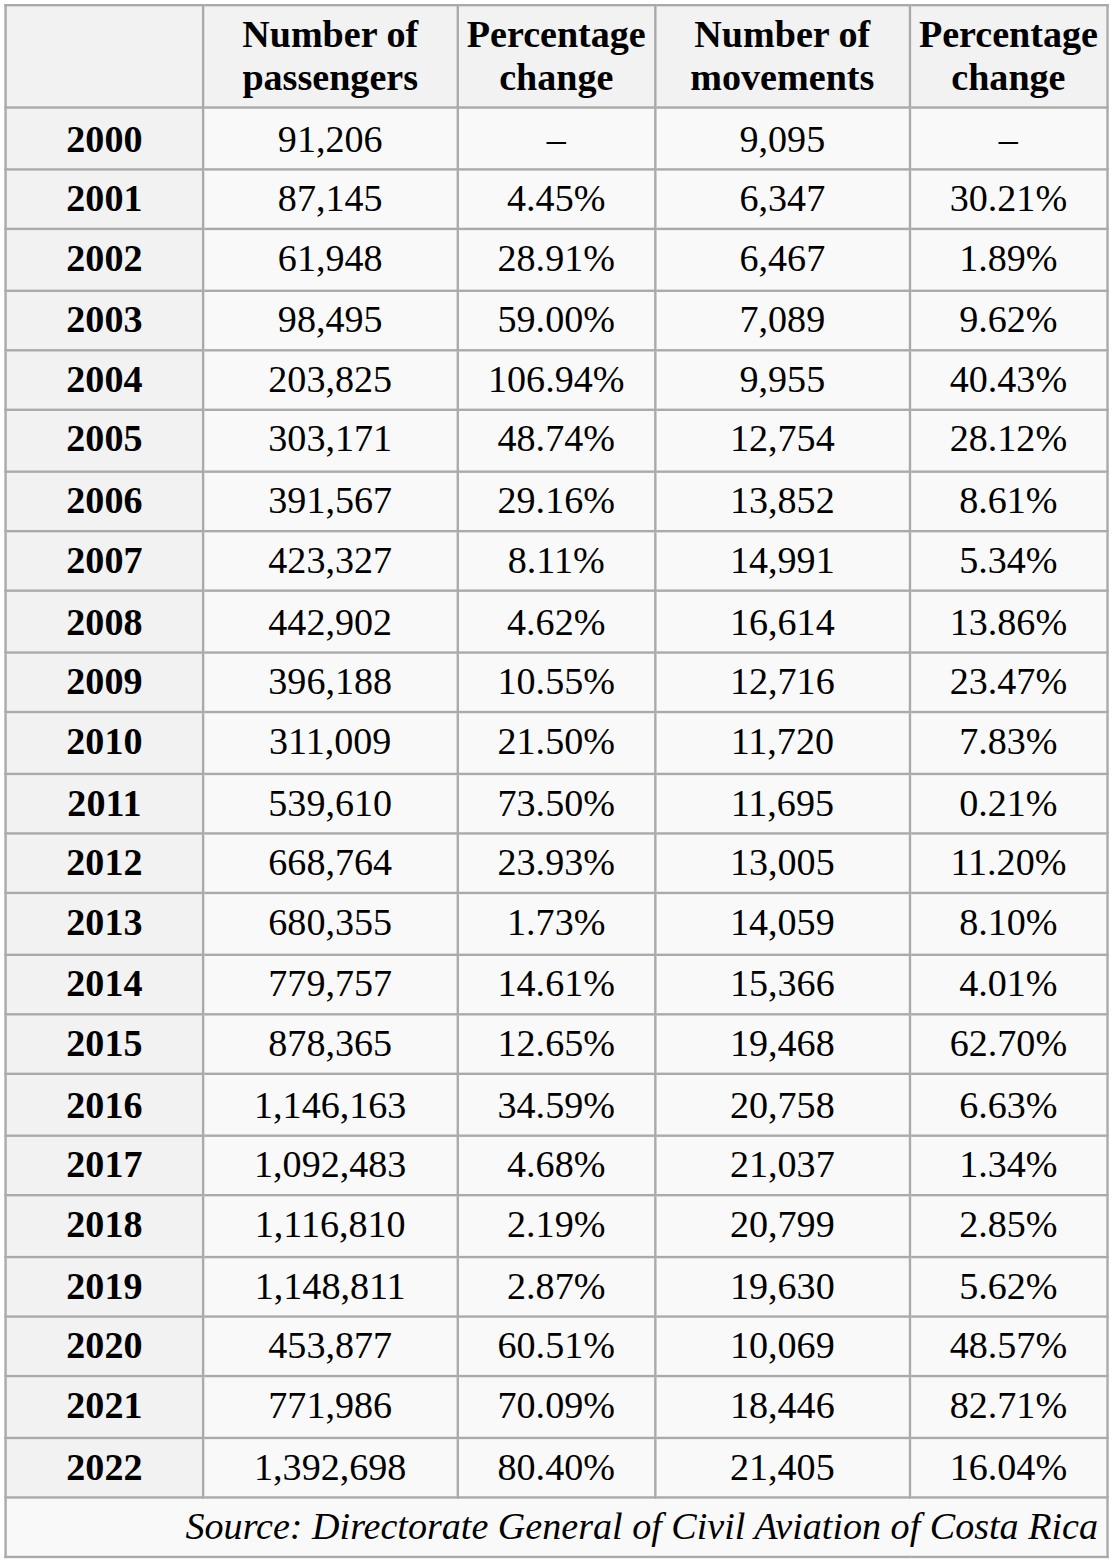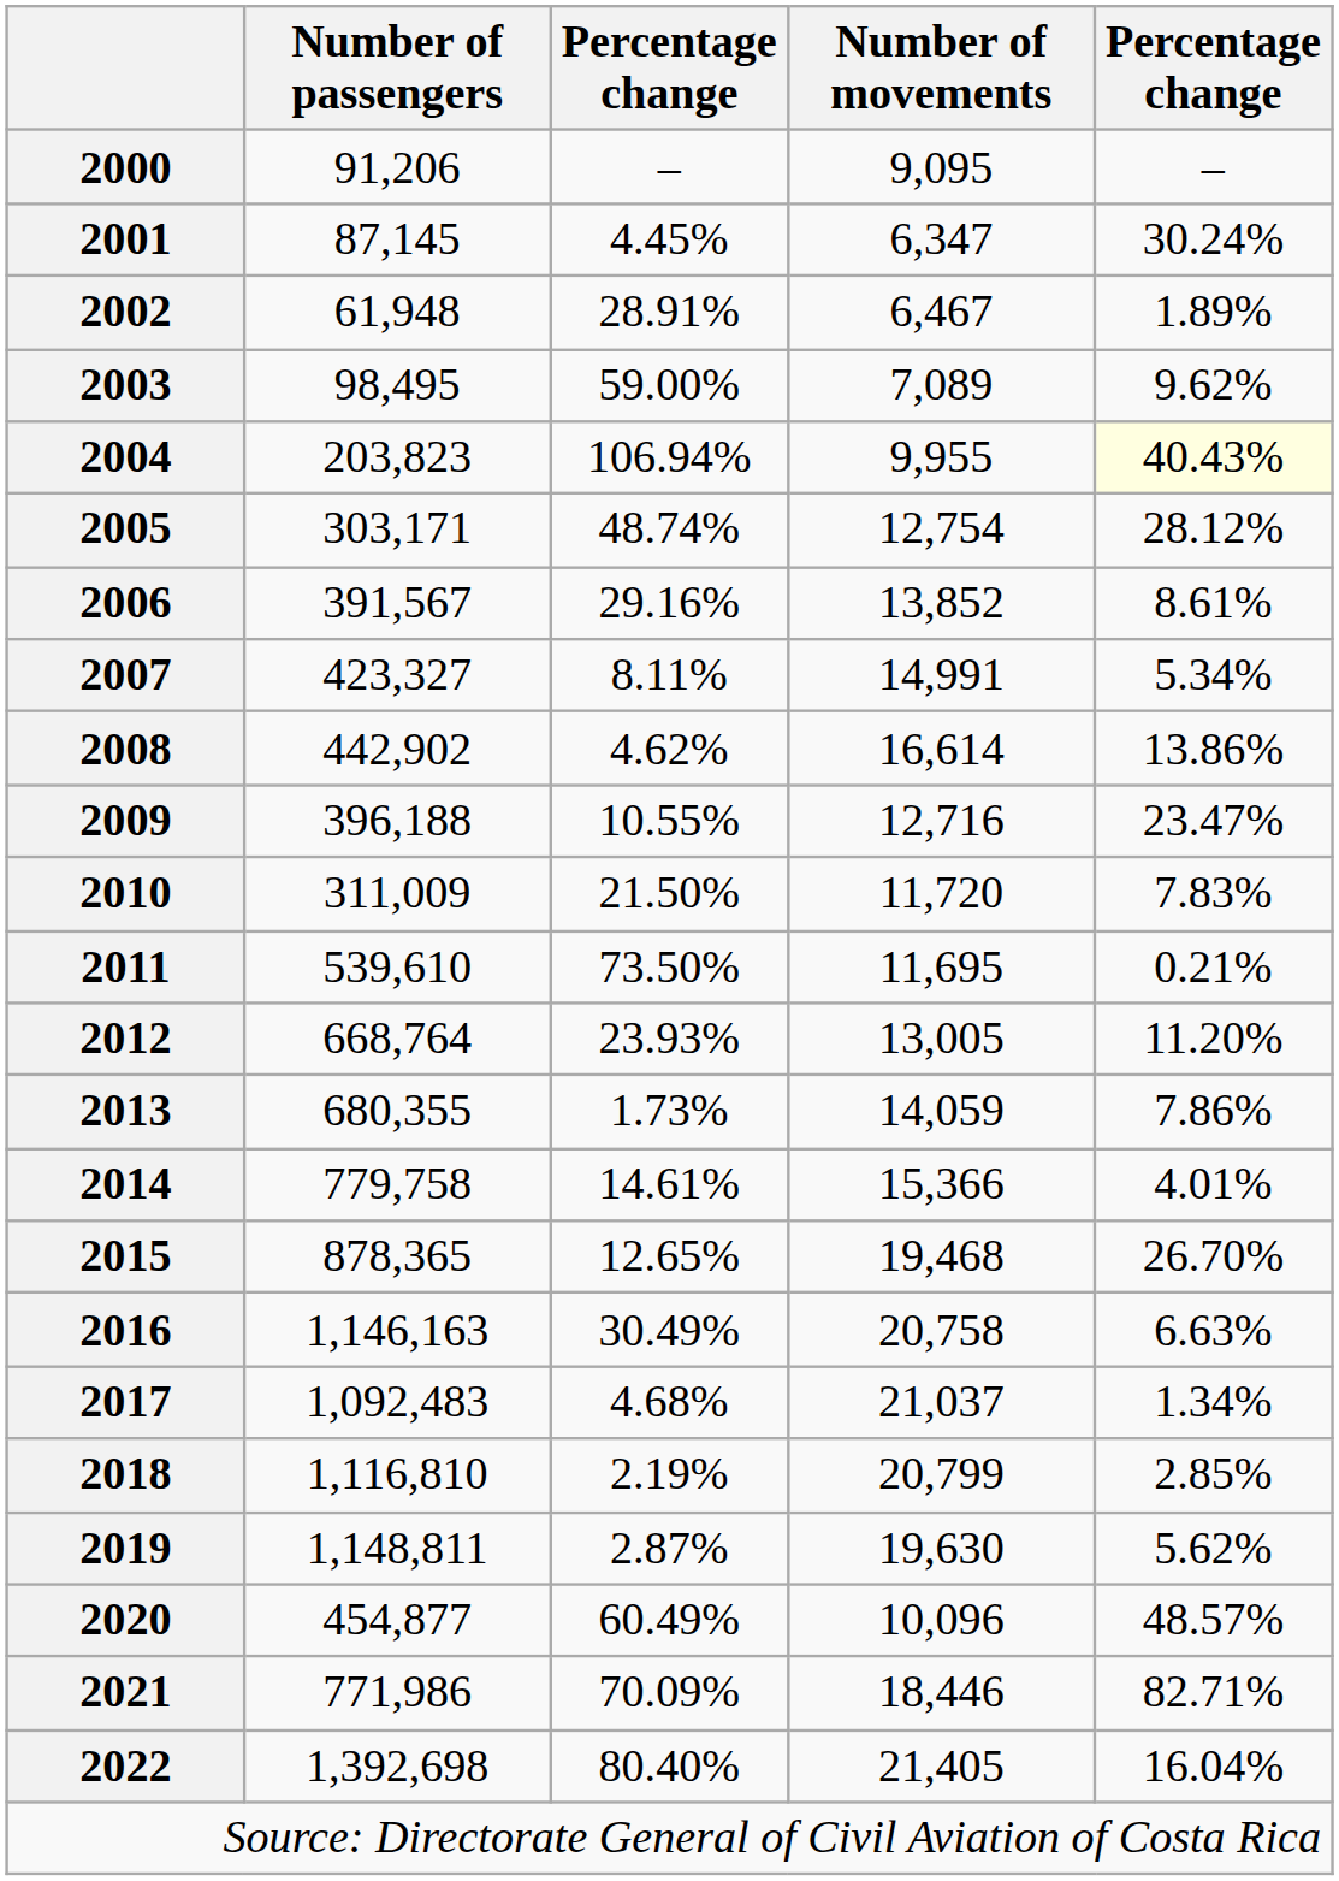 <table class="wikitable" style="text-align:center; margin:auto;">
 <tr>
 <th style="width:75px"></th>
 <th style="width:100px">Number of passengers</th>
 <th style="width:75px">Percentage change</th>
 <th style="width:100px">Number of movements</th>
 <th style="width:75px">Percentage change</th>
 </tr>
 <tr>
 <th>2000</th>
 <td>91,206</td>
 <td>–</td>
 <td>9,095</td>
 <td>–</td>
 </tr>
 <tr>
 <th>2001</th>
 <td>87,145</td>
 <td>4.45%</td>
 <td>6,347</td>
-<td>30.21%</td>
+<td>30.24%</td>
 </tr>
 <tr>
 <th>2002</th>
 <td>61,948</td>
 <td>28.91%</td>
 <td>6,467</td>
 <td>1.89%</td>
 </tr>
 <tr>
 <th>2003</th>
 <td>98,495</td>
 <td>59.00%</td>
 <td>7,089</td>
 <td>9.62%</td>
 </tr>
 <tr>
 <th>2004</th>
-<td>203,825</td>
+<td>203,823</td>
 <td>106.94%</td>
 <td>9,955</td>
-<td>40.43%</td>
+<td style="background: lightyellow;">40.43%</td>
 </tr>
 <tr>
 <th>2005</th>
 <td>303,171</td>
 <td>48.74%</td>
 <td>12,754</td>
 <td>28.12%</td>
 </tr>
 <tr>
 <th>2006</th>
 <td>391,567</td>
 <td>29.16%</td>
 <td>13,852</td>
 <td>8.61%</td>
 </tr>
 <tr>
 <th>2007</th>
 <td>423,327</td>
 <td>8.11%</td>
 <td>14,991</td>
 <td>5.34%</td>
 </tr>
 <tr>
 <th>2008</th>
 <td>442,902</td>
 <td>4.62%</td>
 <td>16,614</td>
 <td>13.86%</td>
 </tr>
 <tr>
 <th>2009</th>
 <td>396,188</td>
 <td>10.55%</td>
 <td>12,716</td>
 <td>23.47%</td>
 </tr>
 <tr>
 <th>2010</th>
 <td>311,009</td>
 <td>21.50%</td>
 <td>11,720</td>
 <td>7.83%</td>
 </tr>
 <tr>
 <th>2011</th>
 <td>539,610</td>
 <td>73.50%</td>
 <td>11,695</td>
 <td>0.21%</td>
 </tr>
 <tr>
 <th>2012</th>
 <td>668,764</td>
 <td>23.93%</td>
 <td>13,005</td>
 <td>11.20%</td>
 </tr>
 <tr>
 <th>2013</th>
 <td>680,355</td>
 <td>1.73%</td>
 <td>14,059</td>
-<td>8.10%</td>
+<td>7.86%</td>
 </tr>
 <tr>
 <th>2014</th>
-<td>779,757</td>
+<td>779,758</td>
 <td>14.61%</td>
 <td>15,366</td>
 <td>4.01%</td>
 </tr>
 <tr>
 <th>2015</th>
 <td>878,365</td>
 <td>12.65%</td>
 <td>19,468</td>
-<td>62.70%</td>
+<td>26.70%</td>
 </tr>
 <tr>
 <th>2016</th>
 <td>1,146,163</td>
-<td>34.59%</td>
+<td>30.49%</td>
 <td>20,758</td>
 <td>6.63%</td>
 </tr>
 <tr>
 <th>2017</th>
 <td>1,092,483</td>
 <td>4.68%</td>
 <td>21,037</td>
 <td>1.34%</td>
 </tr>
 <tr>
 <th>2018</th>
 <td>1,116,810</td>
 <td>2.19%</td>
 <td>20,799</td>
 <td>2.85%</td>
 </tr>
 <tr>
 <th>2019</th>
 <td>1,148,811</td>
 <td>2.87%</td>
 <td>19,630</td>
 <td>5.62%</td>
 </tr>
 <tr>
 <th>2020</th>
-<td>453,877</td>
-<td>60.51%</td>
-<td>10,069</td>
+<td>454,877</td>
+<td>60.49%</td>
+<td>10,096</td>
 <td>48.57%</td>
 </tr>
 <tr>
 <th>2021</th>
 <td>771,986</td>
 <td>70.09%</td>
 <td>18,446</td>
 <td>82.71%</td>
 </tr>
 <tr>
 <th>2022</th>
 <td>1,392,698</td>
 <td>80.40%</td>
 <td>21,405</td>
 <td>16.04%</td>
 </tr>
 <tr>
 <td colspan="5" style="text-align:right;"><em>Source: Directorate General of Civil Aviation of Costa Rica</em></td>
 </tr>
 </table>
